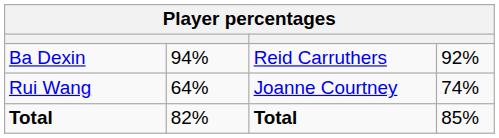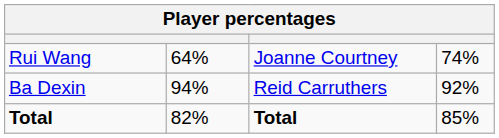 <table class="wikitable">
 <tr>
 <th colspan=4 width=400>Player percentages</th>
 </tr>
 <tr>
 <th colspan=2 width=200 style="white-space:nowrap;"></th>
 <th colspan=2 width=200 style="white-space:nowrap;"></th>
 </tr>
 <tr>
+<td><a href='#'>Rui Wang</a></td>
+<td>64%</td>
+<td><a href='#'>Joanne Courtney</a></td>
+<td>74%</td>
+</tr>
+<tr>
 <td><a href='#'>Ba Dexin</a></td>
 <td>94%</td>
 <td><a href='#'>Reid Carruthers</a></td>
 <td>92%</td>
-</tr>
-<tr>
-<td><a href='#'>Rui Wang</a></td>
-<td>64%</td>
-<td><a href='#'>Joanne Courtney</a></td>
-<td>74%</td>
 </tr>
 <tr>
 <td><strong>Total</strong></td>
 <td>82%</td>
 <td><strong>Total</strong></td>
 <td>85%</td>
 </tr>
 </table>
